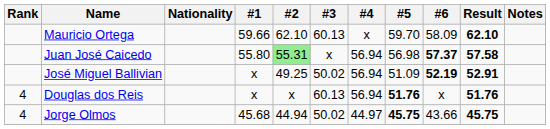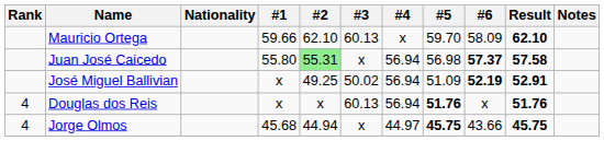 <table class="wikitable sortable" style="text-align:center">
 <tr>
 <th>Rank</th>
 <th>Name</th>
 <th>Nationality</th>
 <th>#1</th>
 <th>#2</th>
 <th>#3</th>
 <th>#4</th>
 <th>#5</th>
 <th>#6</th>
 <th>Result</th>
 <th>Notes</th>
 </tr>
 <tr>
 <td></td>
 <td align=left><a href='#'>Mauricio Ortega</a></td>
 <td align=left></td>
 <td>59.66</td>
 <td>62.10</td>
 <td>60.13</td>
 <td>x</td>
 <td>59.70</td>
 <td>58.09</td>
 <td><strong>62.10</strong></td>
 <td><strong></strong></td>
 </tr>
 <tr>
 <td></td>
 <td align=left><a href='#'>Juan José Caicedo</a></td>
 <td align=left></td>
 <td>55.80</td>
 <td style="background: lightgreen;">55.31</td>
 <td>x</td>
 <td>56.94</td>
 <td>56.98</td>
 <td><strong>57.37</strong></td>
 <td><strong>57.58</strong></td>
 <td></td>
 </tr>
 <tr>
 <td></td>
 <td align=left><a href='#'>José Miguel Ballivian</a></td>
 <td align=left></td>
 <td>x</td>
 <td>49.25</td>
 <td>50.02</td>
 <td>56.94</td>
 <td>51.09</td>
 <td><strong>52.19</strong></td>
 <td><strong>52.91</strong></td>
 <td></td>
 </tr>
 <tr>
 <td>4</td>
 <td align=left><a href='#'>Douglas dos Reis</a></td>
 <td align=left></td>
 <td>x</td>
 <td>x</td>
 <td>60.13</td>
 <td>56.94</td>
 <td><strong>51.76</strong></td>
 <td>x</td>
 <td><strong>51.76</strong></td>
 <td></td>
 </tr>
 <tr>
 <td>4</td>
 <td align=left><a href='#'>Jorge Olmos</a></td>
 <td align=left></td>
 <td>45.68</td>
 <td>44.94</td>
-<td>50.02</td>
+<td>x</td>
 <td>44.97</td>
 <td><strong>45.75</strong></td>
 <td>43.66</td>
 <td><strong>45.75</strong></td>
 <td></td>
 </tr>
 </table>
